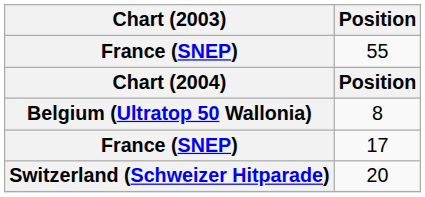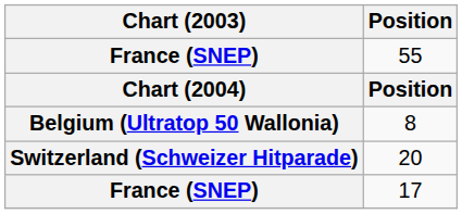 <table class="wikitable sortable plainrowheaders">
 <tr>
 <th>Chart (2003)</th>
 <th>Position</th>
 </tr>
 <tr>
 <th scope="row">France (<a href='#'>SNEP</a>)</th>
 <td style="text-align:center;">55</td>
 </tr>
 <tr>
 <th>Chart (2004)</th>
 <th>Position</th>
 </tr>
 <tr>
 <th scope="row">Belgium (<a href='#'>Ultratop 50</a> Wallonia)</th>
 <td style="text-align:center;">8</td>
 </tr>
 <tr>
+<th scope="row">Switzerland (<a href='#'>Schweizer Hitparade</a>)</th>
+<td style="text-align:center;">20</td>
+</tr>
+<tr>
 <th scope="row">France (<a href='#'>SNEP</a>)</th>
 <td style="text-align:center;">17</td>
 </tr>
 <tr>
-<th scope="row">Switzerland (<a href='#'>Schweizer Hitparade</a>)</th>
-<td style="text-align:center;">20</td>
-</tr>
-<tr>
 </tr>
 </table>
